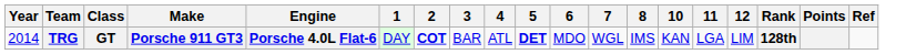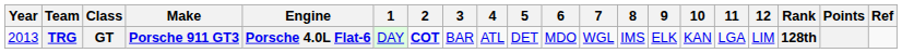 <table class="wikitable" style="text-align:center; font-size:90%">
 <tr>
 <th>Year</th>
 <th>Team</th>
 <th>Class</th>
 <th>Make</th>
 <th>Engine</th>
 <th>1</th>
 <th>2</th>
 <th>3</th>
 <th>4</th>
 <th>5</th>
 <th>6</th>
 <th>7</th>
 <th>8</th>
+<th>9</th>
 <th>10</th>
 <th>11</th>
 <th>12</th>
 <th>Rank</th>
 <th>Points</th>
 <th>Ref</th>
 </tr>
 <tr>
-<td><a href='#'>2014</a></td>
+<td><a href='#'>2013</a></td>
 <th><a href='#'>TRG</a></th>
 <th>GT</th>
 <th><a href='#'>Porsche 911 GT3</a></th>
 <th><a href='#'>Porsche</a> 4.0L <a href='#'>Flat-6</a></th>
 <td style="background:#DFFFDF;"><a href='#'>DAY</a><br></td>
 <td><strong><a href='#'>COT</a></strong></td>
 <td><a href='#'>BAR</a></td>
 <td><a href='#'>ATL</a></td>
-<td><strong><a href='#'>DET</a></strong></td>
+<td><a href='#'>DET</a></td>
 <td><a href='#'>MDO</a></td>
 <td><a href='#'>WGL</a></td>
 <td><a href='#'>IMS</a></td>
+<td><a href='#'>ELK</a></td>
 <td><a href='#'>KAN</a></td>
 <td><a href='#'>LGA</a></td>
 <td><a href='#'>LIM</a></td>
 <th>128th</th>
 <th></th>
 <td></td>
 </tr>
 </table>
